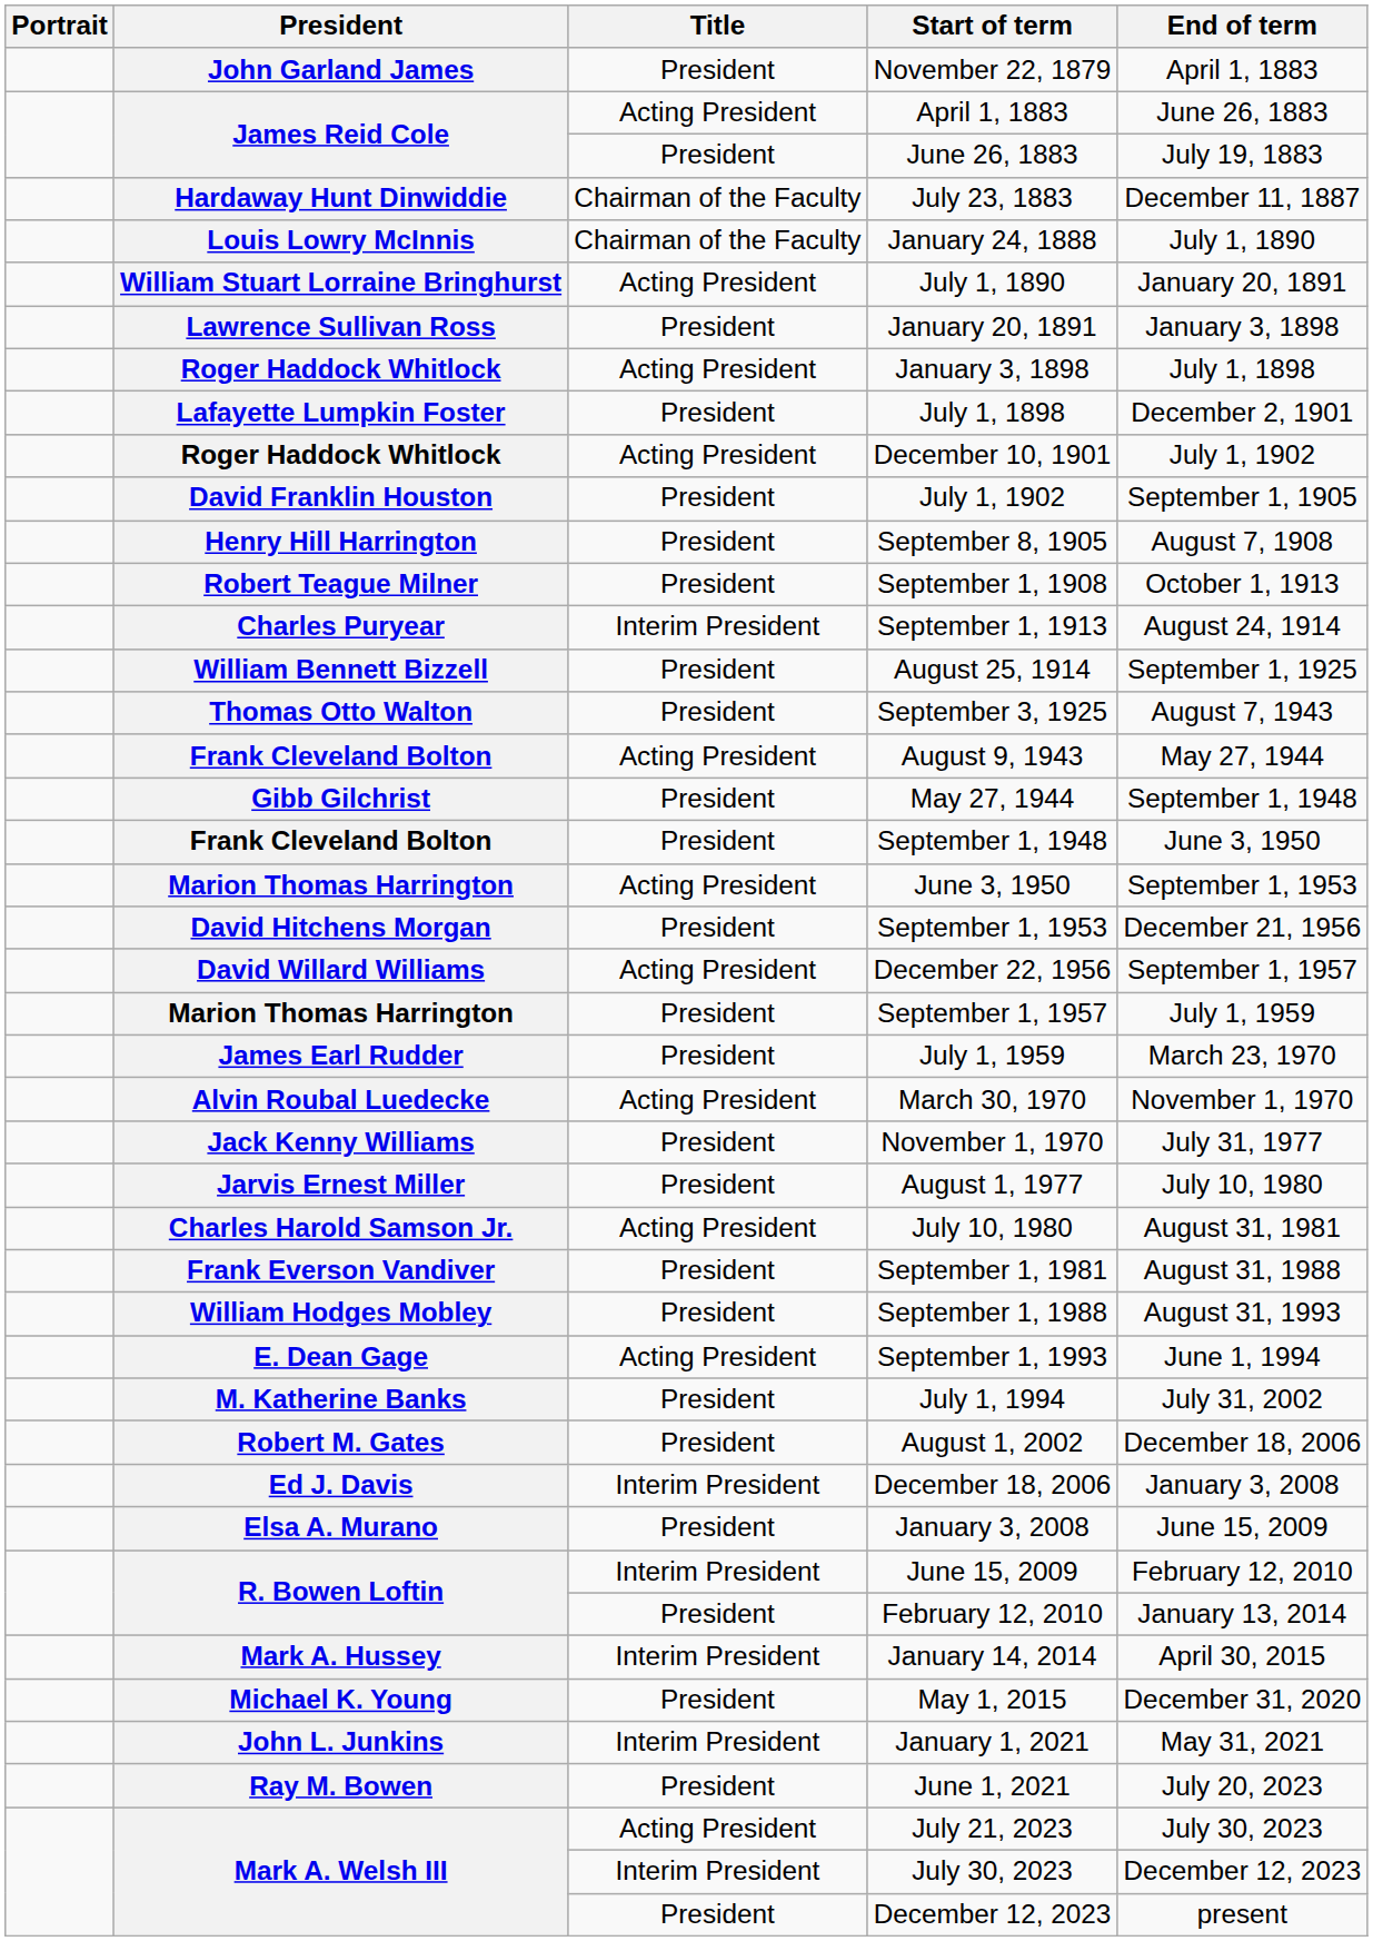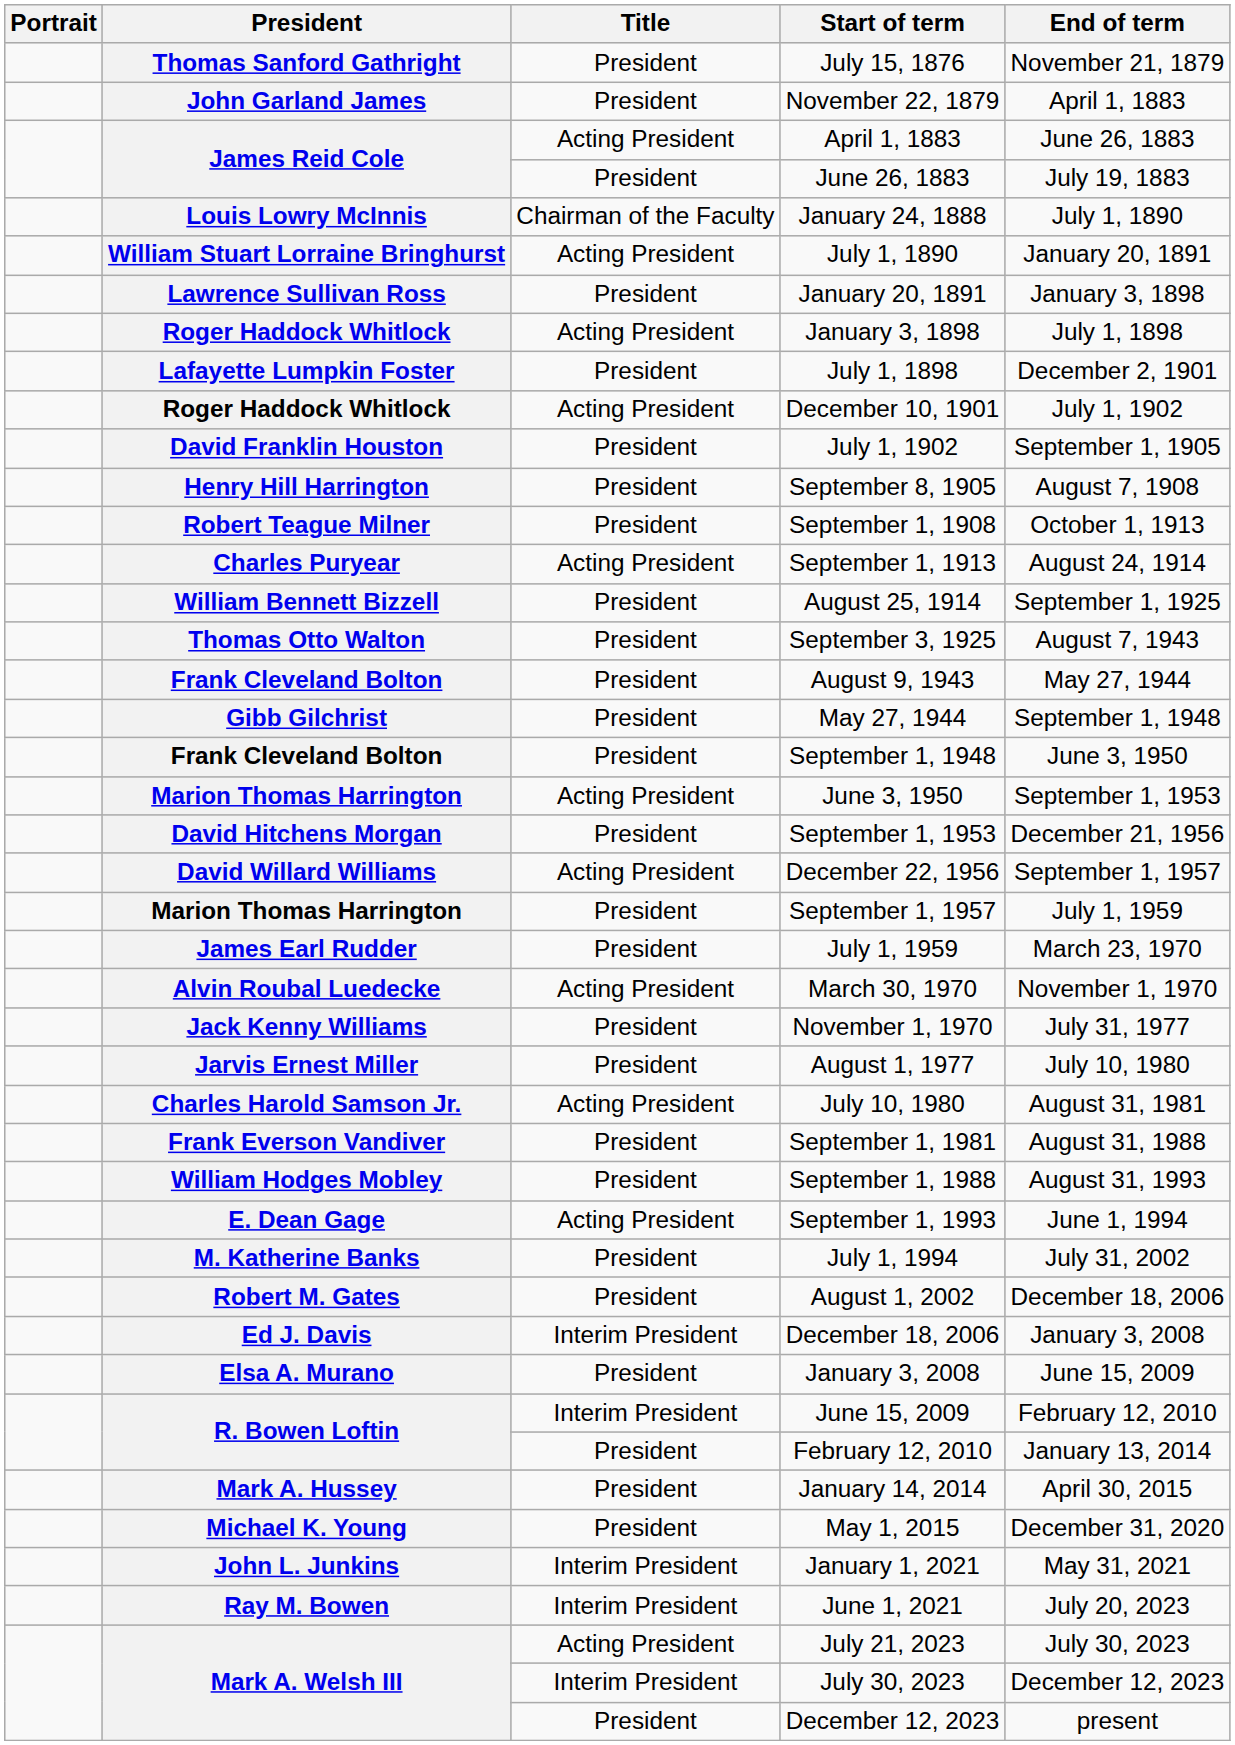 <table class="wikitable plainrowheaders" style="text-align:center">
 <tr>
 <th scope="col">Portrait</th>
 <th scope="col">President</th>
 <th scope="col">Title</th>
 <th scope="col">Start of term</th>
 <th scope="col">End of term</th>
+</tr>
+<tr>
+<td></td>
+<th scope="row"><a href='#'>Thomas Sanford Gathright</a></th>
+<td>President</td>
+<td>July 15, 1876</td>
+<td>November 21, 1879</td>
 </tr>
 <tr>
 <td></td>
 <th scope="row"><a href='#'>John Garland James</a></th>
 <td>President</td>
 <td>November 22, 1879</td>
 <td>April 1, 1883</td>
 </tr>
 <tr>
 <td rowspan=2></td>
 <th scope="rowgroup" rowspan=2><a href='#'>James Reid Cole</a></th>
 <td>Acting President</td>
 <td>April 1, 1883</td>
 <td>June 26, 1883</td>
 </tr>
 <tr>
 <td>President</td>
 <td>June 26, 1883</td>
 <td>July 19, 1883</td>
-</tr>
-<tr>
-<td></td>
-<th scope="row"><a href='#'>Hardaway Hunt Dinwiddie</a></th>
-<td>Chairman of the Faculty</td>
-<td>July 23, 1883</td>
-<td>December 11, 1887</td>
 </tr>
 <tr>
 <td></td>
 <th scope="row"><a href='#'>Louis Lowry McInnis</a></th>
 <td>Chairman of the Faculty</td>
 <td>January 24, 1888</td>
 <td>July 1, 1890</td>
 </tr>
 <tr>
 <td></td>
 <th scope="row"><a href='#'>William Stuart Lorraine Bringhurst</a></th>
 <td>Acting President</td>
 <td>July 1, 1890</td>
 <td>January 20, 1891</td>
 </tr>
 <tr>
 <td></td>
 <th scope="row"><a href='#'>Lawrence Sullivan Ross</a></th>
 <td>President</td>
 <td>January 20, 1891</td>
 <td>January 3, 1898</td>
 </tr>
 <tr>
 <td></td>
 <th scope="row"><a href='#'>Roger Haddock Whitlock</a></th>
 <td>Acting President</td>
 <td>January 3, 1898</td>
 <td>July 1, 1898</td>
 </tr>
 <tr>
 <td></td>
 <th scope="row"><a href='#'>Lafayette Lumpkin Foster</a></th>
 <td>President</td>
 <td>July 1, 1898</td>
 <td>December 2, 1901</td>
 </tr>
 <tr>
 <td></td>
 <th scope="row">Roger Haddock Whitlock</th>
 <td>Acting President</td>
 <td>December 10, 1901</td>
 <td>July 1, 1902</td>
 </tr>
 <tr>
 <td></td>
 <th scope="row"><a href='#'>David Franklin Houston</a></th>
 <td>President</td>
 <td>July 1, 1902</td>
 <td>September 1, 1905</td>
 </tr>
 <tr>
 <td></td>
 <th scope="row"><a href='#'>Henry Hill Harrington</a></th>
 <td>President</td>
 <td>September 8, 1905</td>
 <td>August 7, 1908</td>
 </tr>
 <tr>
 <td></td>
 <th scope="row"><a href='#'>Robert Teague Milner</a></th>
 <td>President</td>
 <td>September 1, 1908</td>
 <td>October 1, 1913</td>
 </tr>
 <tr>
 <td></td>
 <th scope="row"><a href='#'>Charles Puryear</a></th>
-<td>Interim President</td>
+<td>Acting President</td>
 <td>September 1, 1913</td>
 <td>August 24, 1914</td>
 </tr>
 <tr>
 <td></td>
 <th scope="row"><a href='#'>William Bennett Bizzell</a></th>
 <td>President</td>
 <td>August 25, 1914</td>
 <td>September 1, 1925</td>
 </tr>
 <tr>
 <td></td>
 <th scope="row"><a href='#'>Thomas Otto Walton</a></th>
 <td>President</td>
 <td>September 3, 1925</td>
 <td>August 7, 1943</td>
 </tr>
 <tr>
 <td></td>
 <th scope="row"><a href='#'>Frank Cleveland Bolton</a></th>
-<td>Acting President</td>
+<td>President</td>
 <td>August 9, 1943</td>
 <td>May 27, 1944</td>
 </tr>
 <tr>
 <td></td>
 <th scope="row"><a href='#'>Gibb Gilchrist</a></th>
 <td>President</td>
 <td>May 27, 1944</td>
 <td>September 1, 1948</td>
 </tr>
 <tr>
 <td></td>
 <th scope="row">Frank Cleveland Bolton</th>
 <td>President</td>
 <td>September 1, 1948</td>
 <td>June 3, 1950</td>
 </tr>
 <tr>
 <td></td>
 <th scope="row"><a href='#'>Marion Thomas Harrington</a></th>
 <td>Acting President</td>
 <td>June 3, 1950</td>
 <td>September 1, 1953</td>
 </tr>
 <tr>
 <td></td>
 <th scope="row"><a href='#'>David Hitchens Morgan</a></th>
 <td>President</td>
 <td>September 1, 1953</td>
 <td>December 21, 1956</td>
 </tr>
 <tr>
 <td></td>
 <th scope="row"><a href='#'>David Willard Williams</a></th>
 <td>Acting President</td>
 <td>December 22, 1956</td>
 <td>September 1, 1957</td>
 </tr>
 <tr>
 <td></td>
 <th scope="row">Marion Thomas Harrington</th>
 <td>President</td>
 <td>September 1, 1957</td>
 <td>July 1, 1959</td>
 </tr>
 <tr>
 <td></td>
 <th scope="row"><a href='#'>James Earl Rudder</a></th>
 <td>President</td>
 <td>July 1, 1959</td>
 <td>March 23, 1970</td>
 </tr>
 <tr>
 <td></td>
 <th scope="row"><a href='#'>Alvin Roubal Luedecke</a></th>
 <td>Acting President</td>
 <td>March 30, 1970</td>
 <td>November 1, 1970</td>
 </tr>
 <tr>
 <td></td>
 <th scope="row"><a href='#'>Jack Kenny Williams</a></th>
 <td>President</td>
 <td>November 1, 1970</td>
 <td>July 31, 1977</td>
 </tr>
 <tr>
 <td></td>
 <th scope="row"><a href='#'>Jarvis Ernest Miller</a></th>
 <td>President</td>
 <td>August 1, 1977</td>
 <td>July 10, 1980</td>
 </tr>
 <tr>
 <td></td>
 <th scope="row"><a href='#'>Charles Harold Samson Jr.</a></th>
 <td>Acting President</td>
 <td>July 10, 1980</td>
 <td>August 31, 1981</td>
 </tr>
 <tr>
 <td></td>
 <th scope="row"><a href='#'>Frank Everson Vandiver</a></th>
 <td>President</td>
 <td>September 1, 1981</td>
 <td>August 31, 1988</td>
 </tr>
 <tr>
 <td></td>
 <th scope="row"><a href='#'>William Hodges Mobley</a></th>
 <td>President</td>
 <td>September 1, 1988</td>
 <td>August 31, 1993</td>
 </tr>
 <tr>
 <td></td>
 <th scope="row"><a href='#'>E. Dean Gage</a></th>
 <td>Acting President</td>
 <td>September 1, 1993</td>
 <td>June 1, 1994</td>
 </tr>
 <tr>
 <td></td>
 <th scope="row"><a href='#'>M. Katherine Banks</a></th>
 <td>President</td>
 <td>July 1, 1994</td>
 <td>July 31, 2002</td>
 </tr>
 <tr>
 <td></td>
 <th scope="row"><a href='#'>Robert M. Gates</a></th>
 <td>President</td>
 <td>August 1, 2002</td>
 <td>December 18, 2006</td>
 </tr>
 <tr>
 <td></td>
 <th scope="row"><a href='#'>Ed J. Davis</a></th>
 <td>Interim President</td>
 <td>December 18, 2006</td>
 <td>January 3, 2008</td>
 </tr>
 <tr>
 <td></td>
 <th scope="row"><a href='#'>Elsa A. Murano</a></th>
 <td>President</td>
 <td>January 3, 2008</td>
 <td>June 15, 2009</td>
 </tr>
 <tr>
 <td rowspan=2></td>
 <th scope="rowgroup" rowspan=2><a href='#'>R. Bowen Loftin</a></th>
 <td>Interim President</td>
 <td>June 15, 2009</td>
 <td>February 12, 2010</td>
 </tr>
 <tr>
 <td>President</td>
 <td>February 12, 2010</td>
 <td>January 13, 2014</td>
 </tr>
 <tr>
 <td></td>
 <th scope="row"><a href='#'>Mark A. Hussey</a></th>
-<td>Interim President</td>
+<td>President</td>
 <td>January 14, 2014</td>
 <td>April 30, 2015</td>
 </tr>
 <tr>
 <td></td>
 <th scope="row"><a href='#'>Michael K. Young</a></th>
 <td>President</td>
 <td>May 1, 2015</td>
 <td>December 31, 2020</td>
 </tr>
 <tr>
 <td></td>
 <th scope="row"><a href='#'>John L. Junkins</a></th>
 <td>Interim President</td>
 <td>January 1, 2021</td>
 <td>May 31, 2021</td>
 </tr>
 <tr>
 <td></td>
 <th scope="row"><a href='#'>Ray M. Bowen</a></th>
-<td>President</td>
+<td>Interim President</td>
 <td>June 1, 2021</td>
 <td>July 20, 2023</td>
 </tr>
 <tr>
 <td rowspan=3></td>
 <th scope="rowgroup" rowspan=3><a href='#'>Mark A. Welsh III</a></th>
 <td>Acting President</td>
 <td>July 21, 2023</td>
 <td>July 30, 2023</td>
 </tr>
 <tr>
 <td>Interim President</td>
 <td>July 30, 2023</td>
 <td>December 12, 2023</td>
 </tr>
 <tr>
 <td>President</td>
 <td>December 12, 2023</td>
 <td>present</td>
 </tr>
 <tr>
 </tr>
 </table>
